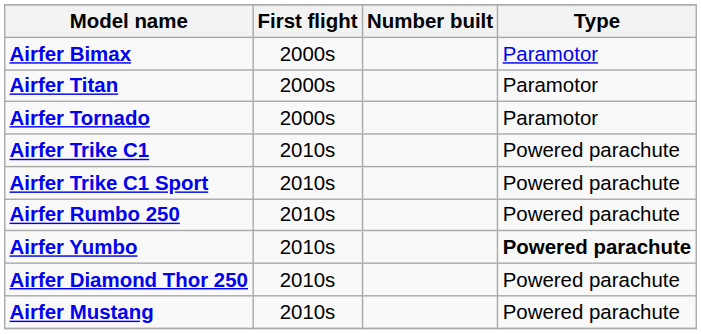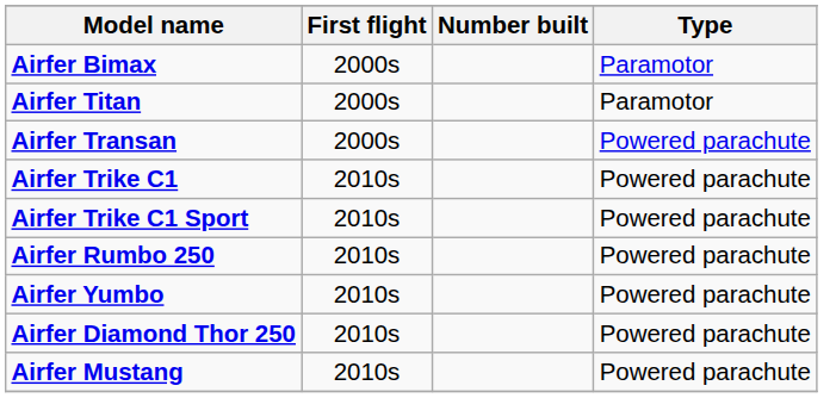 <table class="wikitable" align=center style="font-size:90%;">
 <tr>
 </tr>
 <tr style="background:#efefef;">
 <th>Model name</th>
 <th>First flight</th>
 <th>Number built</th>
 <th>Type</th>
 </tr>
 <tr>
 <td align=left><strong><a href='#'>Airfer Bimax</a></strong></td>
 <td align=center>2000s</td>
 <td align=center></td>
 <td align=left><a href='#'>Paramotor</a></td>
 </tr>
 <tr>
 <td align=left><strong><a href='#'>Airfer Titan</a></strong></td>
 <td align=center>2000s</td>
 <td align=center></td>
 <td align=left>Paramotor</td>
 </tr>
 <tr>
-<td align=left><strong><a href='#'>Airfer Tornado</a></strong></td>
+<td align=left><strong><a href='#'>Airfer Transan</a></strong></td>
 <td align=center>2000s</td>
 <td align=center></td>
-<td align=left>Paramotor</td>
+<td align=left><a href='#'>Powered parachute</a></td>
 </tr>
 <tr>
 <td align=left><strong><a href='#'>Airfer Trike C1</a></strong></td>
 <td align=center>2010s</td>
 <td align=center></td>
 <td align=left>Powered parachute</td>
 </tr>
 <tr>
 <td align=left><strong><a href='#'>Airfer Trike C1 Sport</a></strong></td>
 <td align=center>2010s</td>
 <td align=center></td>
 <td align=left>Powered parachute</td>
 </tr>
 <tr>
 <td align=left><strong><a href='#'>Airfer Rumbo 250</a></strong></td>
 <td align=center>2010s</td>
 <td align=center></td>
 <td align=left>Powered parachute</td>
 </tr>
 <tr>
 <td align=left><strong><a href='#'>Airfer Yumbo</a></strong></td>
 <td align=center>2010s</td>
 <td align=center></td>
-<td align=left><strong>Powered parachute</strong></td>
+<td align=left>Powered parachute</td>
 </tr>
 <tr>
 <td align=left><strong><a href='#'>Airfer Diamond Thor 250</a></strong></td>
 <td align=center>2010s</td>
 <td align=center></td>
 <td align=left>Powered parachute</td>
 </tr>
 <tr>
 <td align=left><strong><a href='#'>Airfer Mustang</a></strong></td>
 <td align=center>2010s</td>
 <td align=center></td>
 <td align=left>Powered parachute</td>
 </tr>
 <tr>
 </tr>
 </table>
